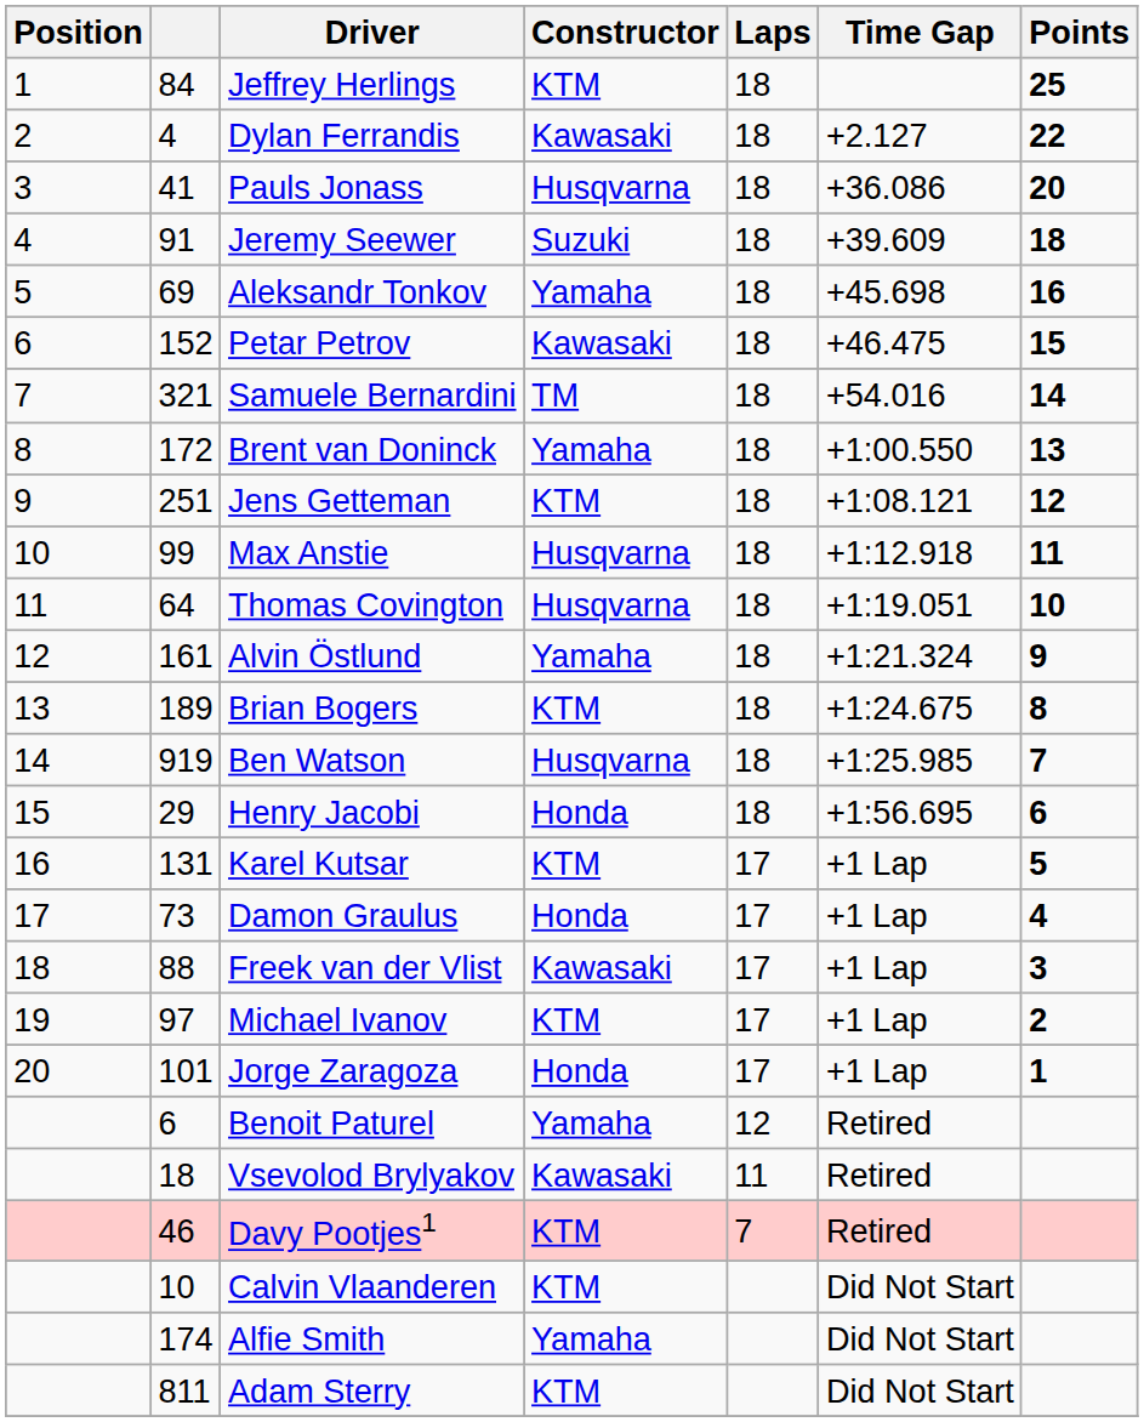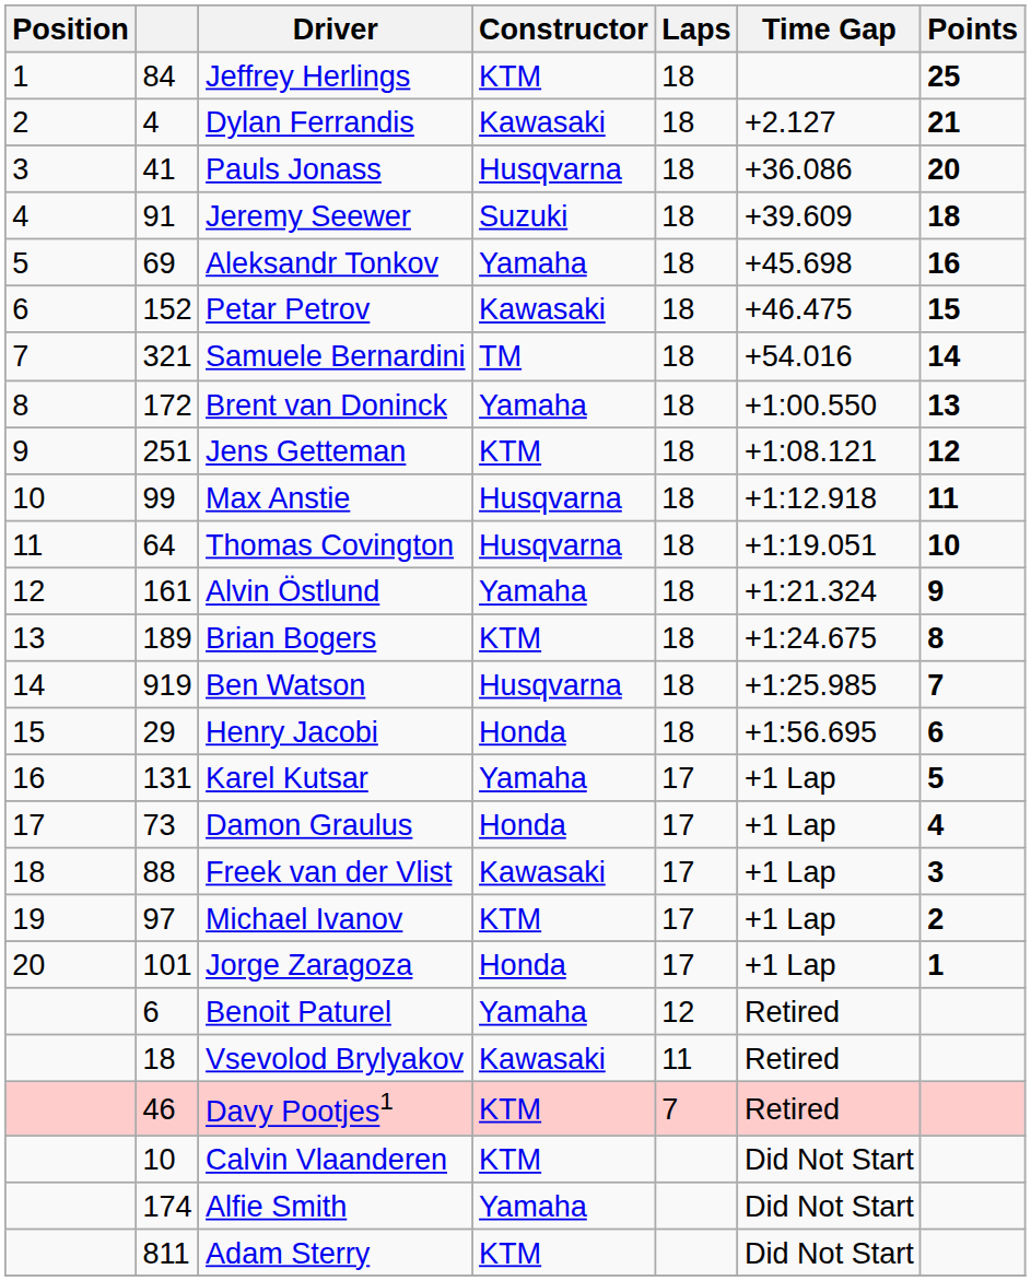 <table class="wikitable" style="font-size:95%;">
 <tr>
 <th>Position</th>
 <th></th>
 <th>Driver</th>
 <th>Constructor</th>
 <th>Laps</th>
 <th>Time Gap</th>
 <th>Points</th>
 </tr>
 <tr>
 <td>1</td>
 <td>84</td>
 <td> <a href='#'>Jeffrey Herlings</a></td>
 <td><a href='#'>KTM</a></td>
 <td>18</td>
 <td></td>
 <td><strong>25</strong></td>
 </tr>
 <tr>
 <td>2</td>
 <td>4</td>
 <td> <a href='#'>Dylan Ferrandis</a></td>
 <td><a href='#'>Kawasaki</a></td>
 <td>18</td>
 <td>+2.127</td>
-<td><strong>22</strong></td>
+<td><strong>21</strong></td>
 </tr>
 <tr>
 <td>3</td>
 <td>41</td>
 <td> <a href='#'>Pauls Jonass</a></td>
 <td><a href='#'>Husqvarna</a></td>
 <td>18</td>
 <td>+36.086</td>
 <td><strong>20</strong></td>
 </tr>
 <tr>
 <td>4</td>
 <td>91</td>
 <td><a href='#'>Jeremy Seewer</a></td>
 <td><a href='#'>Suzuki</a></td>
 <td>18</td>
 <td>+39.609</td>
 <td><strong>18</strong></td>
 </tr>
 <tr>
 <td>5</td>
 <td>69</td>
 <td> <a href='#'>Aleksandr Tonkov</a></td>
 <td><a href='#'>Yamaha</a></td>
 <td>18</td>
 <td>+45.698</td>
 <td><strong>16</strong></td>
 </tr>
 <tr>
 <td>6</td>
 <td>152</td>
 <td> <a href='#'>Petar Petrov</a></td>
 <td><a href='#'>Kawasaki</a></td>
 <td>18</td>
 <td>+46.475</td>
 <td><strong>15</strong></td>
 </tr>
 <tr>
 <td>7</td>
 <td>321</td>
 <td> <a href='#'>Samuele Bernardini</a></td>
 <td><a href='#'>TM</a></td>
 <td>18</td>
 <td>+54.016</td>
 <td><strong>14</strong></td>
 </tr>
 <tr>
 <td>8</td>
 <td>172</td>
 <td> <a href='#'>Brent van Doninck</a></td>
 <td><a href='#'>Yamaha</a></td>
 <td>18</td>
 <td>+1:00.550</td>
 <td><strong>13</strong></td>
 </tr>
 <tr>
 <td>9</td>
 <td>251</td>
 <td> <a href='#'>Jens Getteman</a></td>
 <td><a href='#'>KTM</a></td>
 <td>18</td>
 <td>+1:08.121</td>
 <td><strong>12</strong></td>
 </tr>
 <tr>
 <td>10</td>
 <td>99</td>
 <td> <a href='#'>Max Anstie</a></td>
 <td><a href='#'>Husqvarna</a></td>
 <td>18</td>
 <td>+1:12.918</td>
 <td><strong>11</strong></td>
 </tr>
 <tr>
 <td>11</td>
 <td>64</td>
 <td> <a href='#'>Thomas Covington</a></td>
 <td><a href='#'>Husqvarna</a></td>
 <td>18</td>
 <td>+1:19.051</td>
 <td><strong>10</strong></td>
 </tr>
 <tr>
 <td>12</td>
 <td>161</td>
 <td> <a href='#'>Alvin Östlund</a></td>
 <td><a href='#'>Yamaha</a></td>
 <td>18</td>
 <td>+1:21.324</td>
 <td><strong>9</strong></td>
 </tr>
 <tr>
 <td>13</td>
 <td>189</td>
 <td> <a href='#'>Brian Bogers</a></td>
 <td><a href='#'>KTM</a></td>
 <td>18</td>
 <td>+1:24.675</td>
 <td><strong>8</strong></td>
 </tr>
 <tr>
 <td>14</td>
 <td>919</td>
 <td> <a href='#'>Ben Watson</a></td>
 <td><a href='#'>Husqvarna</a></td>
 <td>18</td>
 <td>+1:25.985</td>
 <td><strong>7</strong></td>
 </tr>
 <tr>
 <td>15</td>
 <td>29</td>
 <td> <a href='#'>Henry Jacobi</a></td>
 <td><a href='#'>Honda</a></td>
 <td>18</td>
 <td>+1:56.695</td>
 <td><strong>6</strong></td>
 </tr>
 <tr>
 <td>16</td>
 <td>131</td>
 <td> <a href='#'>Karel Kutsar</a></td>
-<td><a href='#'>KTM</a></td>
+<td><a href='#'>Yamaha</a></td>
 <td>17</td>
 <td>+1 Lap</td>
 <td><strong>5</strong></td>
 </tr>
 <tr>
 <td>17</td>
 <td>73</td>
 <td> <a href='#'>Damon Graulus</a></td>
 <td><a href='#'>Honda</a></td>
 <td>17</td>
 <td>+1 Lap</td>
 <td><strong>4</strong></td>
 </tr>
 <tr>
 <td>18</td>
 <td>88</td>
 <td> <a href='#'>Freek van der Vlist</a></td>
 <td><a href='#'>Kawasaki</a></td>
 <td>17</td>
 <td>+1 Lap</td>
 <td><strong>3</strong></td>
 </tr>
 <tr>
 <td>19</td>
 <td>97</td>
 <td> <a href='#'>Michael Ivanov</a></td>
 <td><a href='#'>KTM</a></td>
 <td>17</td>
 <td>+1 Lap</td>
 <td><strong>2</strong></td>
 </tr>
 <tr>
 <td>20</td>
 <td>101</td>
 <td> <a href='#'>Jorge Zaragoza</a></td>
 <td><a href='#'>Honda</a></td>
 <td>17</td>
 <td>+1 Lap</td>
 <td><strong>1</strong></td>
 </tr>
 <tr>
 <td></td>
 <td>6</td>
 <td> <a href='#'>Benoit Paturel</a></td>
 <td><a href='#'>Yamaha</a></td>
 <td>12</td>
 <td>Retired</td>
 <td></td>
 </tr>
 <tr>
 <td></td>
 <td>18</td>
 <td> <a href='#'>Vsevolod Brylyakov</a></td>
 <td><a href='#'>Kawasaki</a></td>
 <td>11</td>
 <td>Retired</td>
 <td></td>
 </tr>
 <tr>
 <td style="background:#ffcccc;"></td>
 <td style="background:#ffcccc;">46</td>
 <td style="background:#ffcccc;"> <a href='#'>Davy Pootjes</a><sup>1</sup></td>
 <td style="background:#ffcccc;"><a href='#'>KTM</a></td>
 <td style="background:#ffcccc;">7</td>
 <td style="background:#ffcccc;">Retired</td>
 <td style="background:#ffcccc;"></td>
 </tr>
 <tr>
 <td></td>
 <td>10</td>
 <td> <a href='#'>Calvin Vlaanderen</a></td>
 <td><a href='#'>KTM</a></td>
 <td></td>
 <td>Did Not Start</td>
 <td></td>
 </tr>
 <tr>
 <td></td>
 <td>174</td>
 <td> <a href='#'>Alfie Smith</a></td>
 <td><a href='#'>Yamaha</a></td>
 <td></td>
 <td>Did Not Start</td>
 <td></td>
 </tr>
 <tr>
 <td></td>
 <td>811</td>
 <td> <a href='#'>Adam Sterry</a></td>
 <td><a href='#'>KTM</a></td>
 <td></td>
 <td>Did Not Start</td>
 <td></td>
 </tr>
 <tr>
 </tr>
 </table>
